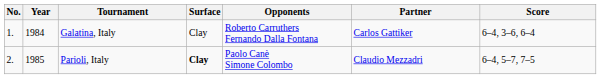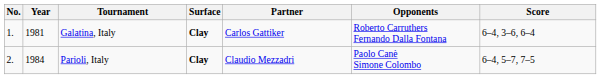 <table class="sortable wikitable" style=font-size:97%>
 <tr>
 <th width=10>No.</th>
 <th width=50>Year</th>
 <th width=200>Tournament</th>
 <th width=50>Surface</th>
+<th width=200>Partner</th>
 <th width=200>Opponents</th>
-<th width=200>Partner</th>
 <th width=180>Score</th>
 </tr>
 <tr>
 <td>1.</td>
-<td>1984</td>
+<td>1981</td>
 <td><a href='#'>Galatina</a>, Italy</td>
-<td>Clay</td>
+<td><strong>Clay</strong></td>
+<td> <a href='#'>Carlos Gattiker</a></td>
 <td> <a href='#'>Roberto Carruthers</a><br> <a href='#'>Fernando Dalla Fontana</a></td>
-<td> <a href='#'>Carlos Gattiker</a></td>
 <td>6–4, 3–6, 6–4</td>
 </tr>
 <tr>
 <td>2.</td>
-<td>1985</td>
+<td>1984</td>
 <td><a href='#'>Parioli</a>, Italy</td>
 <td><strong>Clay</strong></td>
+<td> <a href='#'>Claudio Mezzadri</a></td>
 <td> <a href='#'>Paolo Canè</a><br> <a href='#'>Simone Colombo</a></td>
-<td> <a href='#'>Claudio Mezzadri</a></td>
 <td>6–4, 5–7, 7–5</td>
 </tr>
 </table>
